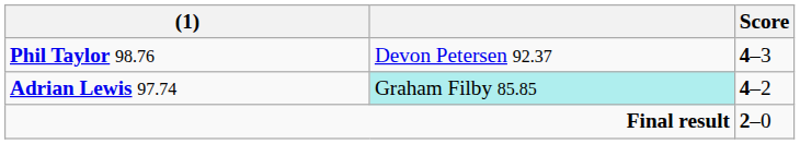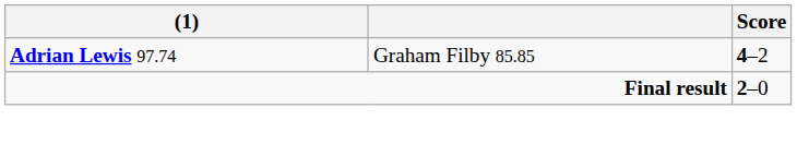 <table class="wikitable">
 <tr>
 <th width=270><strong></strong> (1)</th>
 <th width=270></th>
 <th>Score</th>
 </tr>
 <tr>
-<td><strong><a href='#'>Phil Taylor</a></strong> <small><span>98.76</span></small></td>
-<td><a href='#'>Devon Petersen</a> <small><span>92.37</span></small></td>
-<td><strong>4</strong>–3</td>
-</tr>
-<tr>
 <td><strong><a href='#'>Adrian Lewis</a></strong> <small><span>97.74</span></small></td>
-<td style="background: paleturquoise;">Graham Filby <small><span>85.85</span></small></td>
+<td>Graham Filby <small><span>85.85</span></small></td>
 <td><strong>4</strong>–2</td>
 </tr>
 <tr>
 <td colspan="2" align="right"><strong>Final result</strong></td>
 <td><strong>2</strong>–0</td>
 </tr>
 </table>
